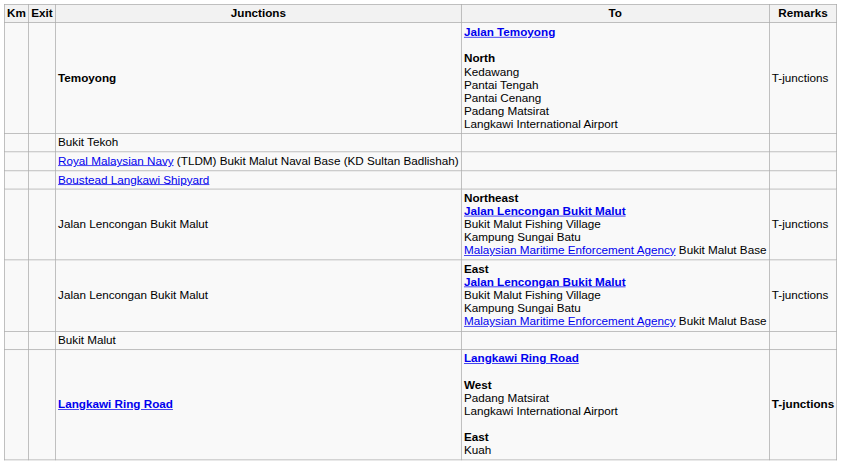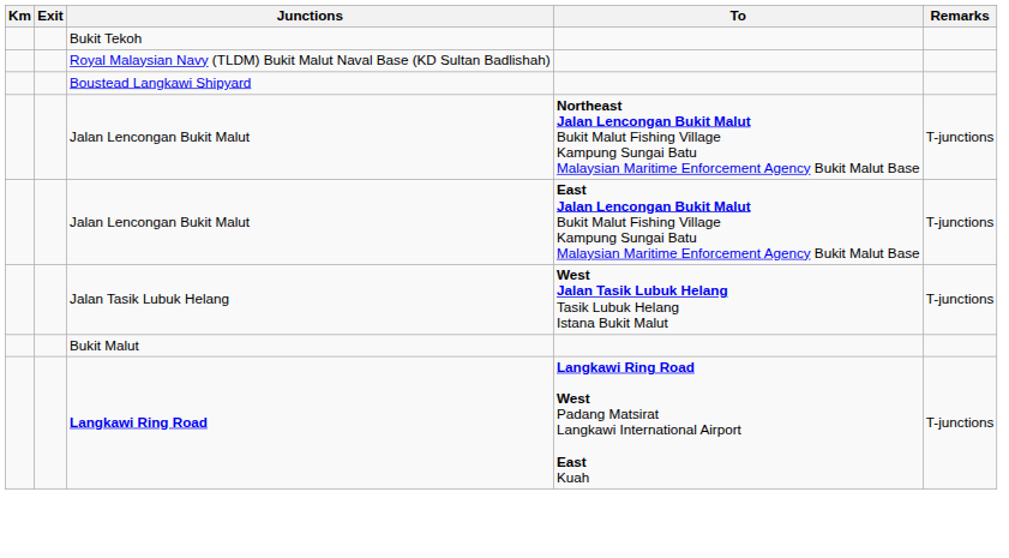 <table class="wikitable">
 <tr>
 <th>Km</th>
 <th>Exit</th>
 <th>Junctions</th>
 <th>To</th>
 <th>Remarks</th>
-</tr>
-<tr>
-<td></td>
-<td></td>
-<td><strong>Temoyong</strong></td>
-<td> <strong><a href='#'>Jalan Temoyong</a></strong><br><br><strong>North</strong><br> Kedawang<br> Pantai Tengah<br> Pantai Cenang<br> Padang Matsirat<br> Langkawi International Airport </td>
-<td>T-junctions</td>
 </tr>
 <tr>
 <td></td>
 <td></td>
 <td>Bukit Tekoh</td>
 <td></td>
 <td></td>
 </tr>
 <tr>
 <td></td>
 <td></td>
 <td><a href='#'>Royal Malaysian Navy</a> (TLDM) Bukit Malut Naval Base (KD Sultan Badlishah)</td>
 <td></td>
 <td></td>
 </tr>
 <tr>
 <td></td>
 <td></td>
 <td><a href='#'>Boustead Langkawi Shipyard</a></td>
 <td></td>
 <td></td>
 </tr>
 <tr>
 <td></td>
 <td></td>
 <td>Jalan Lencongan Bukit Malut</td>
 <td><strong>Northeast</strong><br> <strong><a href='#'>Jalan Lencongan Bukit Malut</a></strong><br> Bukit Malut Fishing Village<br> Kampung Sungai Batu<br><a href='#'>Malaysian Maritime Enforcement Agency</a> Bukit Malut Base</td>
 <td>T-junctions</td>
 </tr>
 <tr>
 <td></td>
 <td></td>
 <td>Jalan Lencongan Bukit Malut</td>
 <td><strong>East</strong><br> <strong><a href='#'>Jalan Lencongan Bukit Malut</a></strong><br> Bukit Malut Fishing Village<br> Kampung Sungai Batu<br><a href='#'>Malaysian Maritime Enforcement Agency</a> Bukit Malut Base</td>
 <td>T-junctions</td>
 </tr>
 <tr>
 <td></td>
 <td></td>
+<td>Jalan Tasik Lubuk Helang</td>
+<td><strong>West</strong><br> <strong><a href='#'>Jalan Tasik Lubuk Helang</a></strong><br>Tasik Lubuk Helang<br>Istana Bukit Malut</td>
+<td>T-junctions</td>
+</tr>
+<tr>
+<td></td>
+<td></td>
 <td>Bukit Malut</td>
 <td></td>
 <td></td>
 </tr>
 <tr>
 <td></td>
 <td></td>
 <td> <strong><a href='#'>Langkawi Ring Road</a></strong></td>
 <td> <strong><a href='#'>Langkawi Ring Road</a></strong><br><br><strong>West</strong><br> Padang Matsirat<br> Langkawi International Airport <br><br><strong>East</strong><br> Kuah</td>
-<td><strong>T-junctions</strong></td>
+<td>T-junctions</td>
 </tr>
 </table>
